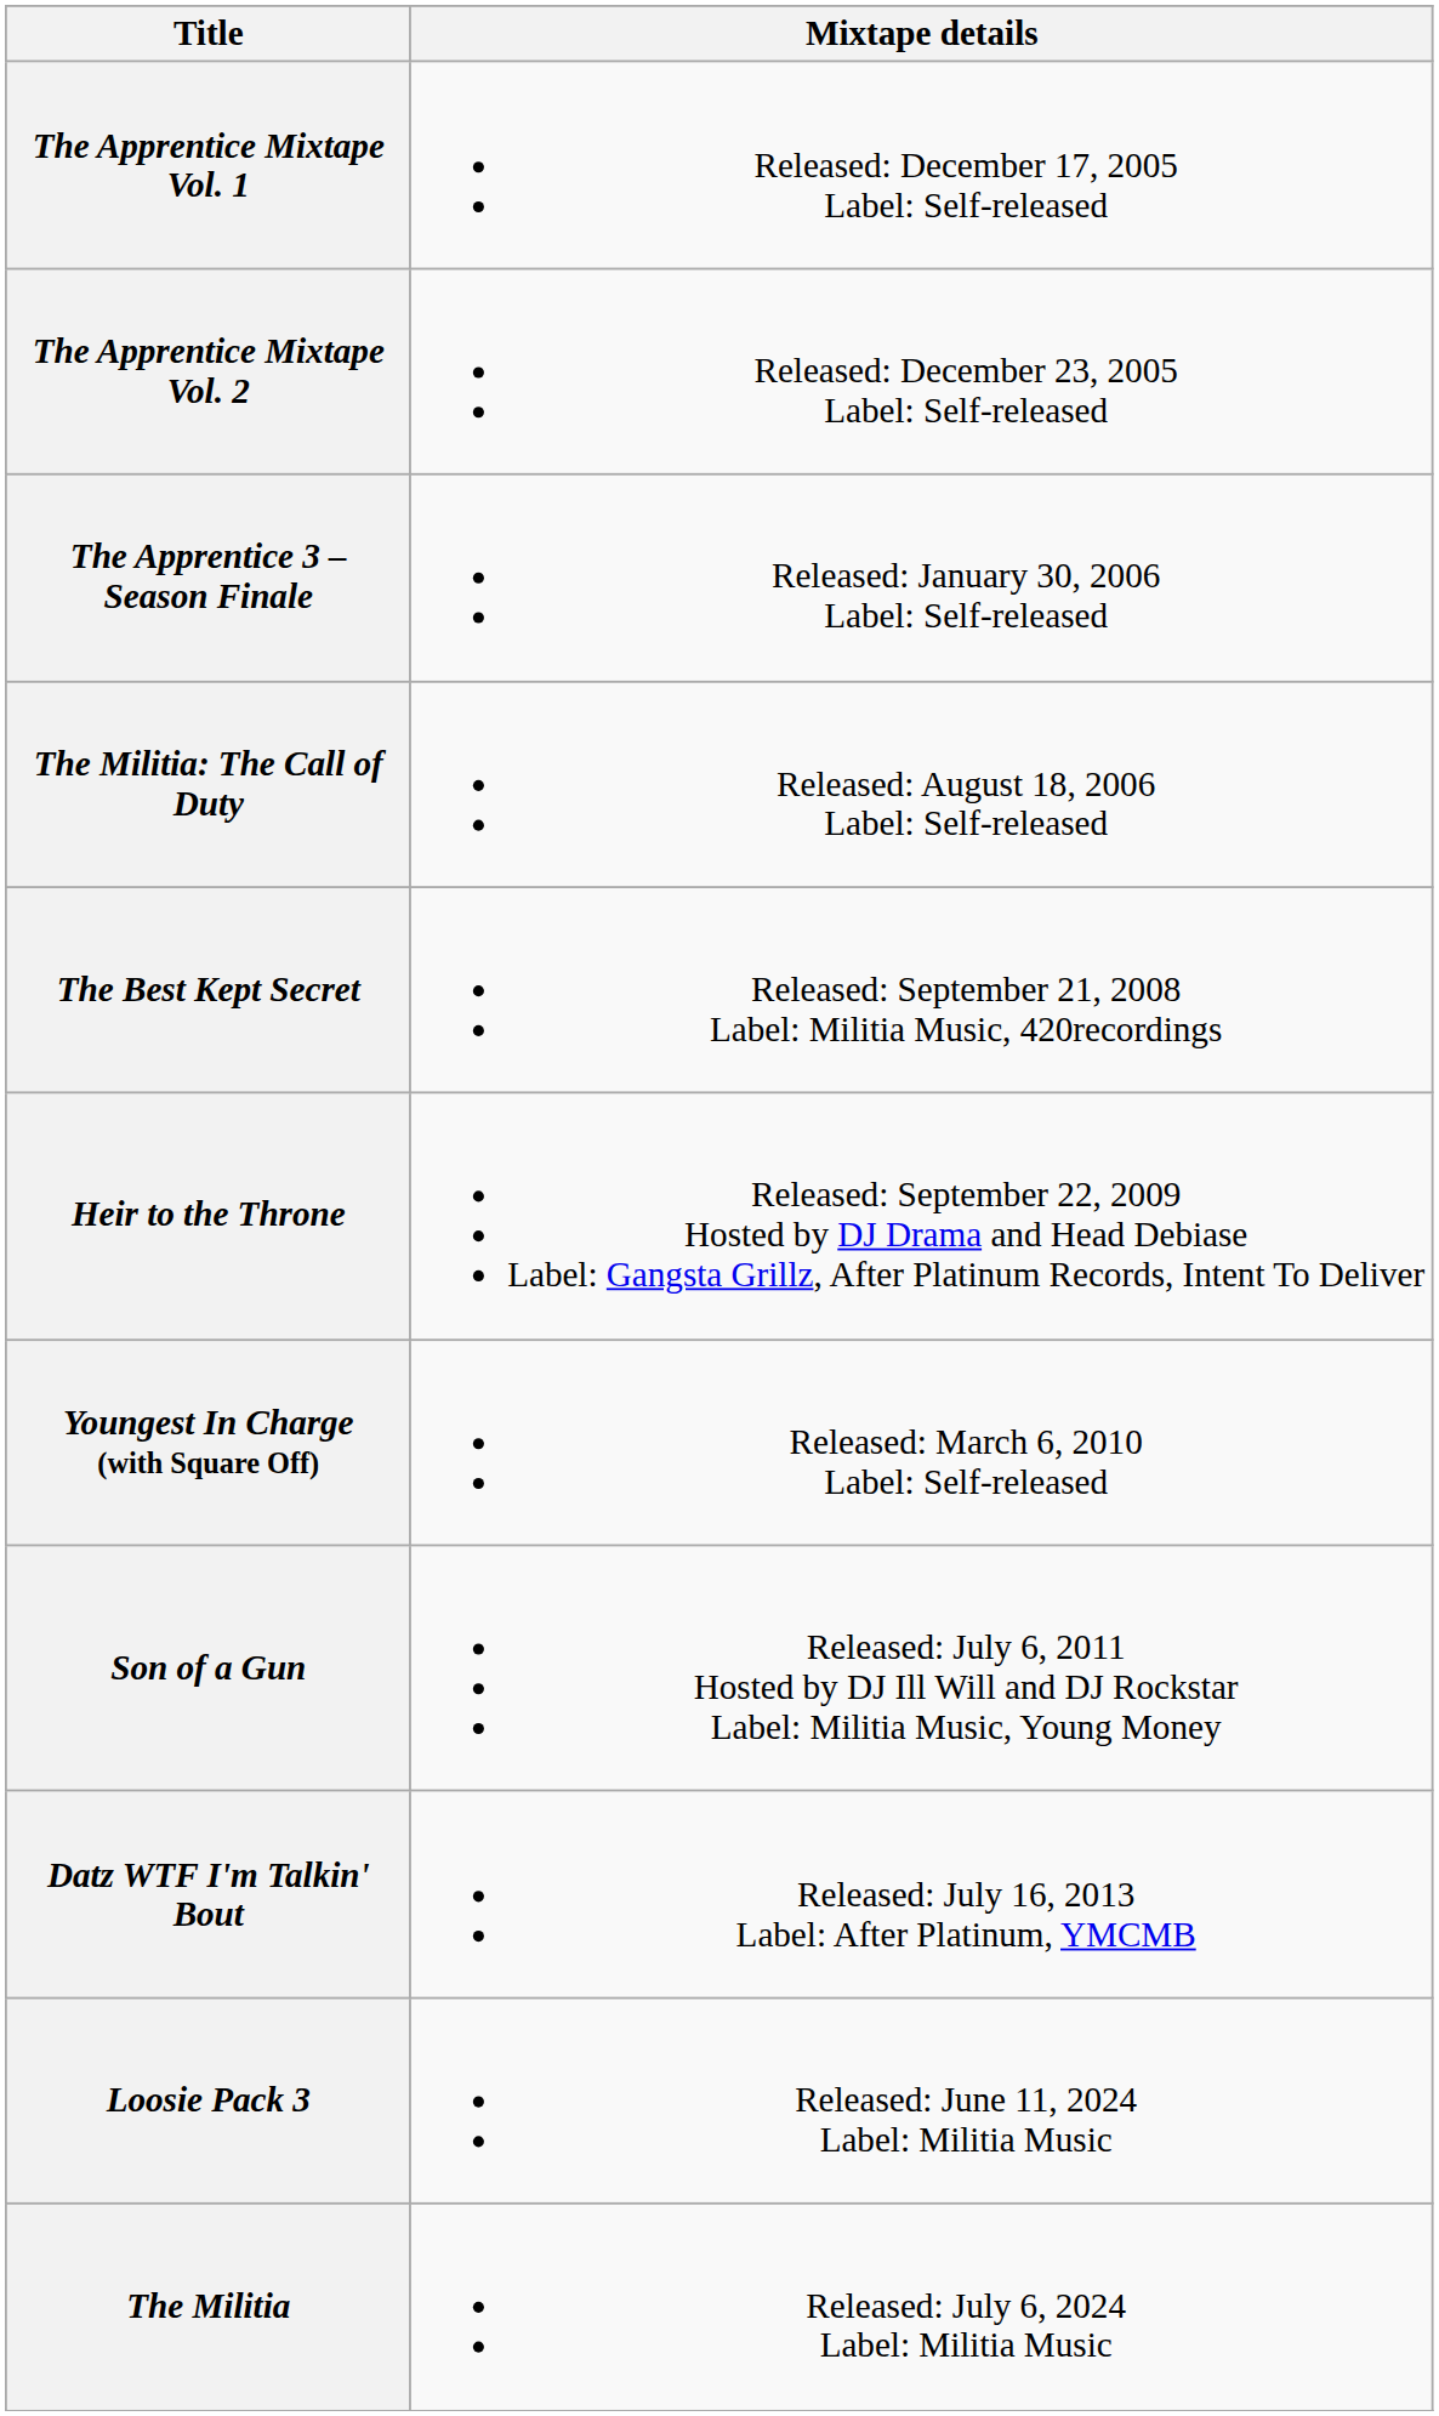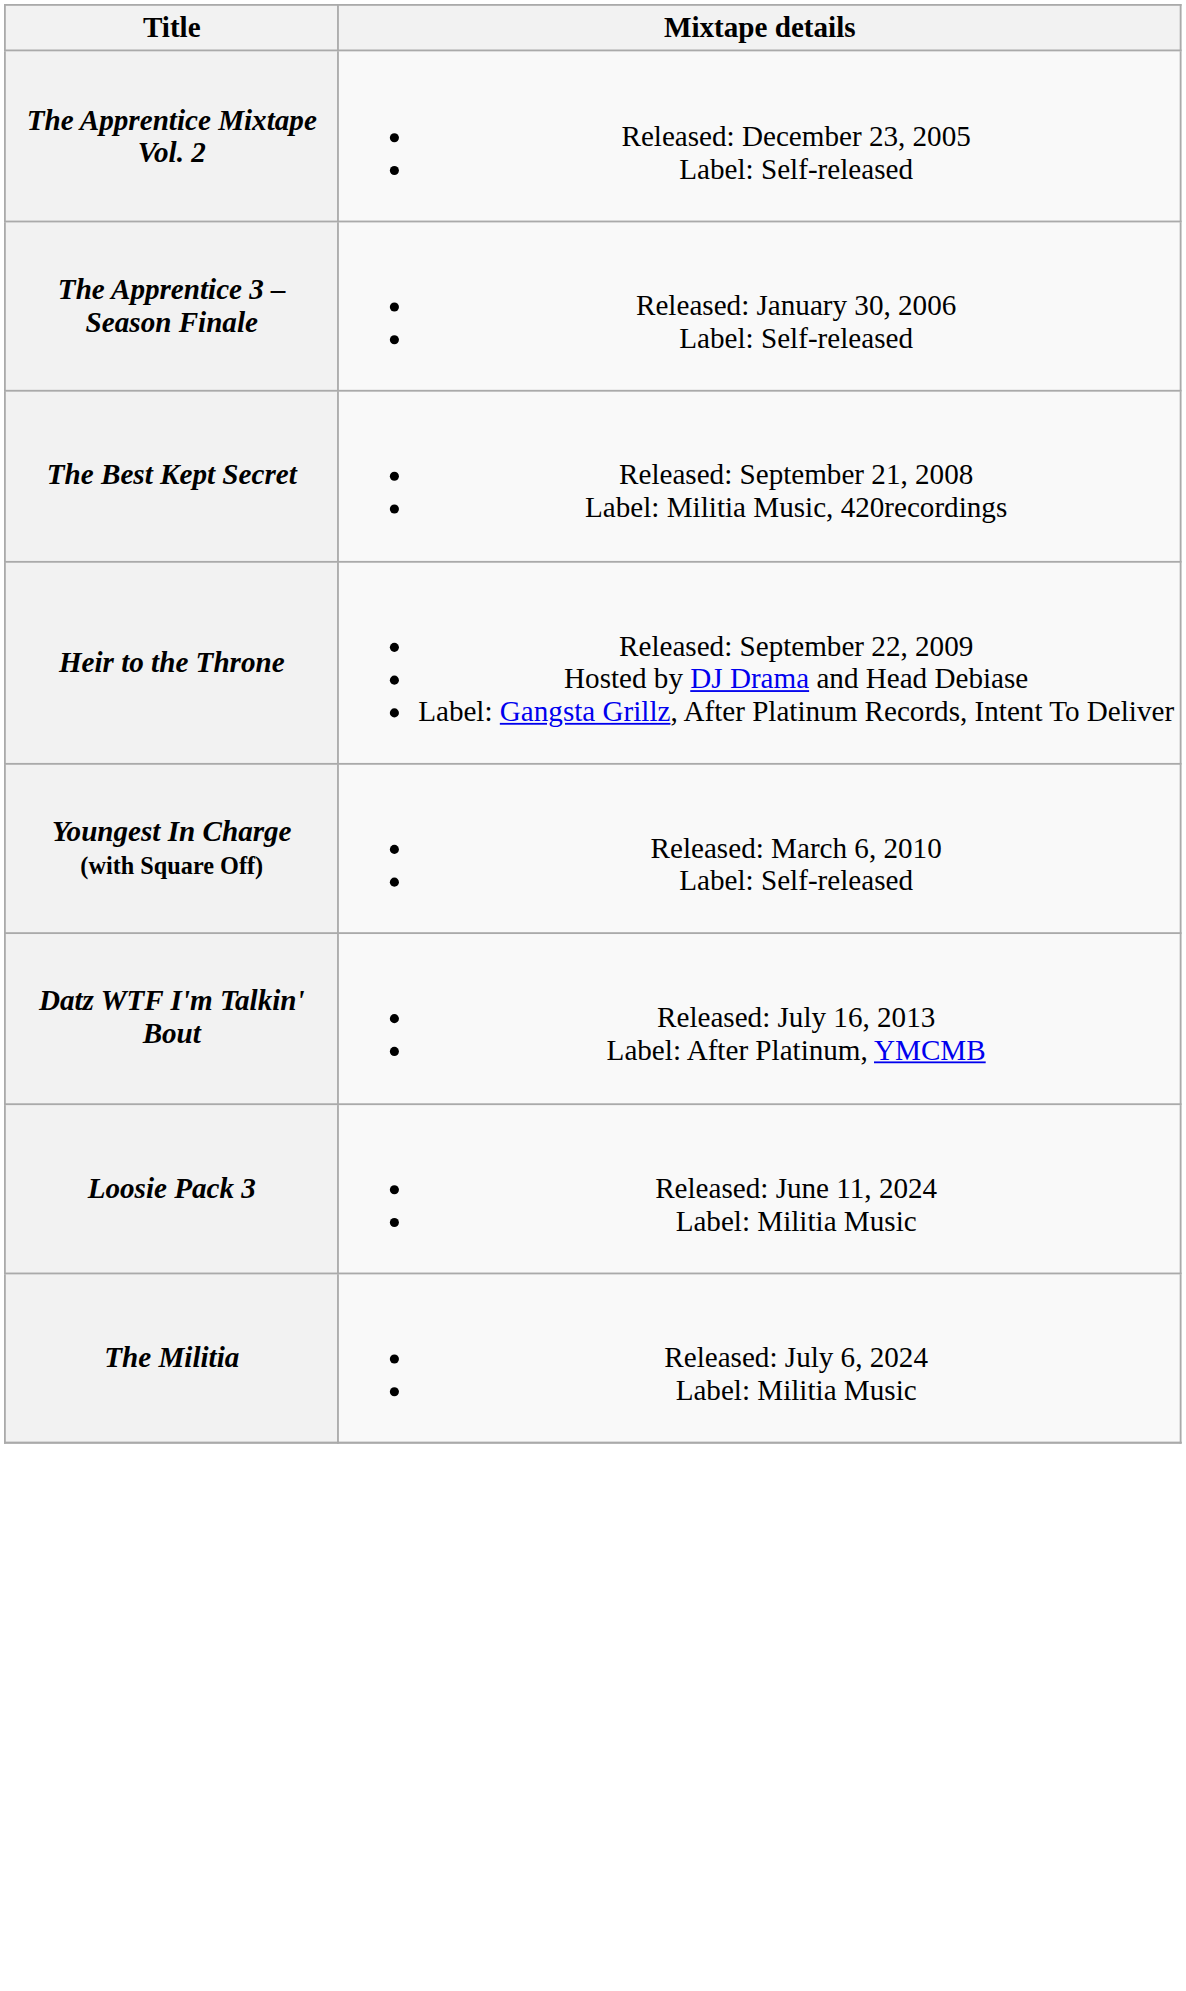 <table class="wikitable plainrowheaders" style="text-align:center;">
 <tr>
 <th scope="col" style="width:11em;">Title</th>
 <th scope="col">Mixtape details</th>
-</tr>
-<tr>
-<th scope="row"><em>The Apprentice Mixtape Vol. 1</em></th>
-<td><br><ul><li>Released: December 17, 2005</li><li>Label: Self-released</li></ul></td>
 </tr>
 <tr>
 <th scope="row"><em>The Apprentice Mixtape Vol. 2</em></th>
 <td><br><ul><li>Released: December 23, 2005</li><li>Label: Self-released</li></ul></td>
 </tr>
 <tr>
 <th scope="row"><em>The Apprentice 3 – Season Finale</em></th>
 <td><br><ul><li>Released: January 30, 2006</li><li>Label: Self-released</li></ul></td>
-</tr>
-<tr>
-<th scope="row"><em>The Militia: The Call of Duty</em></th>
-<td><br><ul><li>Released: August 18, 2006</li><li>Label: Self-released</li></ul></td>
 </tr>
 <tr>
 <th scope="row"><em>The Best Kept Secret</em></th>
 <td><br><ul><li>Released: September 21, 2008</li><li>Label: Militia Music, 420recordings</li></ul></td>
 </tr>
 <tr>
 <th scope="row"><em>Heir to the Throne</em></th>
 <td><br><ul><li>Released: September 22, 2009</li><li>Hosted by <a href='#'>DJ Drama</a> and Head Debiase</li><li>Label: <a href='#'>Gangsta Grillz</a>, After Platinum Records, Intent To Deliver</li></ul></td>
 </tr>
 <tr>
 <th scope="row"><em>Youngest In Charge</em><br><small>(with Square Off)</small></th>
 <td><br><ul><li>Released: March 6, 2010</li><li>Label: Self-released</li></ul></td>
-</tr>
-<tr>
-<th scope="row"><em>Son of a Gun</em></th>
-<td><br><ul><li>Released: July 6, 2011</li><li>Hosted by DJ Ill Will and DJ Rockstar</li><li>Label: Militia Music, Young Money</li></ul></td>
 </tr>
 <tr>
 <th scope="row"><em>Datz WTF I'm Talkin' Bout</em></th>
 <td><br><ul><li>Released: July 16, 2013</li><li>Label: After Platinum, <a href='#'>YMCMB</a></li></ul></td>
 </tr>
 <tr>
 <th scope="row"><em>Loosie Pack 3</em></th>
 <td><br><ul><li>Released: June 11, 2024</li><li>Label: Militia Music</li></ul></td>
 </tr>
 <tr>
 <th scope="row"><em>The Militia</em></th>
 <td><br><ul><li>Released: July 6, 2024</li><li>Label: Militia Music</li></ul></td>
 </tr>
 <tr>
 </tr>
 </table>
